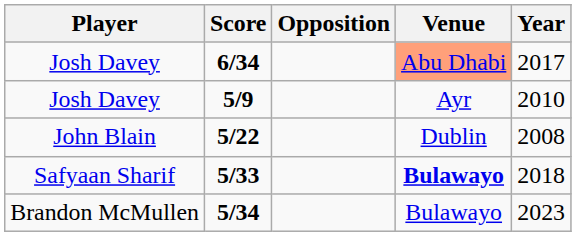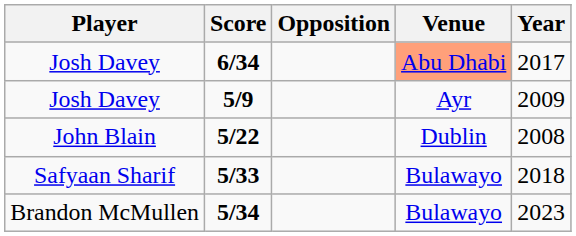 <table class="wikitable sortable" style="text-align: center;">
 <tr>
 <th>Player</th>
 <th>Score</th>
 <th>Opposition</th>
 <th>Venue</th>
 <th>Year</th>
 </tr>
 <tr>
 <td><a href='#'>Josh Davey</a></td>
 <td><strong>6/34</strong></td>
 <td></td>
 <td style="background: lightsalmon;"><a href='#'>Abu Dhabi</a></td>
 <td>2017</td>
 </tr>
 <tr>
 <td><a href='#'>Josh Davey</a></td>
 <td><strong>5/9</strong></td>
 <td></td>
 <td><a href='#'>Ayr</a></td>
-<td>2010</td>
+<td>2009</td>
 </tr>
 <tr>
 <td><a href='#'>John Blain</a></td>
 <td><strong>5/22</strong></td>
 <td></td>
 <td><a href='#'>Dublin</a></td>
 <td>2008</td>
 </tr>
 <tr>
 <td><a href='#'>Safyaan Sharif</a></td>
 <td><strong>5/33</strong></td>
 <td></td>
-<td><strong><a href='#'>Bulawayo</a></strong></td>
+<td><a href='#'>Bulawayo</a></td>
 <td>2018</td>
 </tr>
 <tr>
 <td>Brandon McMullen</td>
 <td><strong>5/34</strong></td>
 <td></td>
 <td><a href='#'>Bulawayo</a></td>
 <td>2023</td>
 </tr>
 </table>
